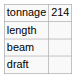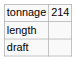 <table class="wikitable">
 <tr>
 <td>tonnage</td>
 <td>214</td>
 </tr>
 <tr>
 <td>length</td>
 <td></td>
 </tr>
 <tr>
-<td>beam</td>
-<td></td>
-</tr>
-<tr>
 <td>draft</td>
 <td></td>
 </tr>
 </table>
